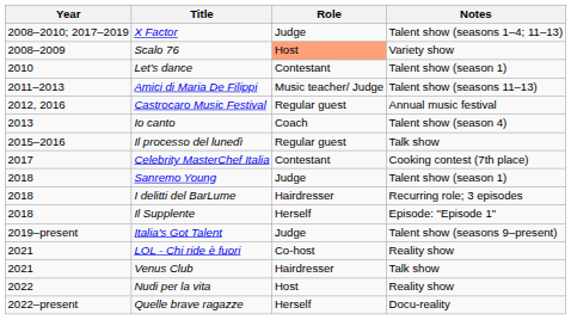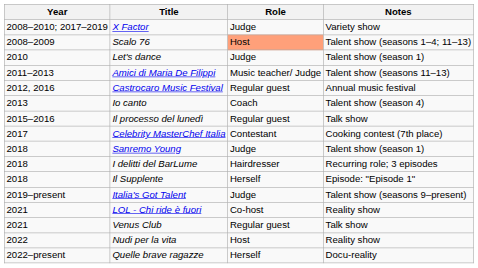 <table class="wikitable">
 <tr>
 <th>Year</th>
 <th>Title</th>
 <th>Role</th>
 <th>Notes</th>
 </tr>
 <tr>
 <td>2008–2010; 2017–2019</td>
 <td><em><a href='#'>X Factor</a></em></td>
 <td>Judge</td>
-<td>Talent show (seasons 1–4; 11–13)</td>
+<td>Variety show</td>
 </tr>
 <tr>
 <td>2008–2009</td>
 <td><em>Scalo 76</em></td>
 <td style="background: lightsalmon;">Host</td>
-<td>Variety show</td>
+<td>Talent show (seasons 1–4; 11–13)</td>
 </tr>
 <tr>
 <td>2010</td>
 <td><em>Let's dance</em></td>
-<td>Contestant</td>
+<td>Judge</td>
 <td>Talent show (season 1)</td>
 </tr>
 <tr>
 <td>2011–2013</td>
 <td><em><a href='#'>Amici di Maria De Filippi</a></em></td>
 <td>Music teacher/ Judge</td>
 <td>Talent show (seasons 11–13)</td>
 </tr>
 <tr>
 <td>2012, 2016</td>
 <td><em><a href='#'>Castrocaro Music Festival</a></em></td>
 <td>Regular guest</td>
 <td>Annual music festival</td>
 </tr>
 <tr>
 <td>2013</td>
 <td><em>Io canto</em></td>
 <td>Coach</td>
 <td>Talent show (season 4)</td>
 </tr>
 <tr>
 <td>2015–2016</td>
 <td><em>Il processo del lunedì</em></td>
 <td>Regular guest</td>
 <td>Talk show</td>
 </tr>
 <tr>
 <td>2017</td>
 <td><em><a href='#'>Celebrity MasterChef Italia</a></em></td>
 <td>Contestant</td>
 <td>Cooking contest (7th place)</td>
 </tr>
 <tr>
 <td>2018</td>
 <td><em><a href='#'>Sanremo Young</a></em></td>
 <td>Judge</td>
 <td>Talent show (season 1)</td>
 </tr>
 <tr>
 <td>2018</td>
 <td><em>I delitti del BarLume</em></td>
 <td>Hairdresser</td>
 <td>Recurring role; 3 episodes</td>
 </tr>
 <tr>
 <td>2018</td>
 <td><em>Il Supplente</em></td>
 <td>Herself</td>
 <td>Episode: "Episode 1"</td>
 </tr>
 <tr>
 <td>2019–present</td>
 <td><em><a href='#'>Italia's Got Talent</a></em></td>
 <td>Judge</td>
 <td>Talent show (seasons 9–present)</td>
 </tr>
 <tr>
 <td>2021</td>
 <td><em><a href='#'>LOL - Chi ride è fuori</a></em></td>
 <td>Co-host</td>
 <td>Reality show</td>
 </tr>
 <tr>
 <td>2021</td>
 <td><em>Venus Club</em></td>
-<td>Hairdresser</td>
+<td>Regular guest</td>
 <td>Talk show</td>
 </tr>
 <tr>
 <td>2022</td>
 <td><em>Nudi per la vita</em></td>
 <td>Host</td>
 <td>Reality show</td>
 </tr>
 <tr>
 <td>2022–present</td>
 <td><em>Quelle brave ragazze</em></td>
 <td>Herself</td>
 <td>Docu-reality</td>
 </tr>
 </table>
